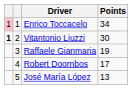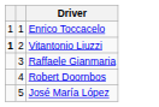 <table class="wikitable" style="font-size: 85%;">
 <tr>
 <th></th>
 <th></th>
 <th>Driver</th>
-<th>Points</th>
 </tr>
 <tr>
-<td align="left" style="background: pink;"> 1</td>
+<td align="left"> 1</td>
 <td align="center">1</td>
 <td> <a href='#'>Enrico Toccacelo</a></td>
-<td>34</td>
 </tr>
 <tr>
 <td align="left"><strong> 1</strong></td>
 <td align="center">2</td>
 <td> <a href='#'>Vitantonio Liuzzi</a></td>
-<td>30</td>
 </tr>
 <tr>
 <td align="left"></td>
 <td align="center">3</td>
 <td> <a href='#'>Raffaele Gianmaria</a></td>
-<td>19</td>
 </tr>
 <tr>
 <td align="left"></td>
 <td align="center">4</td>
 <td> <a href='#'>Robert Doornbos</a></td>
-<td>17</td>
 </tr>
 <tr>
 <td align="left"></td>
 <td align="center">5</td>
 <td> <a href='#'>José María López</a></td>
-<td>13</td>
 </tr>
 </table>
